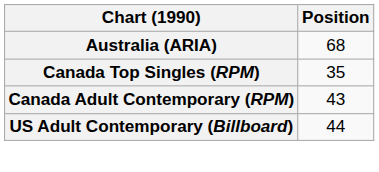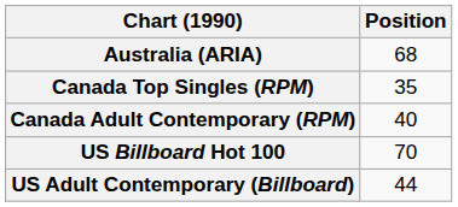 <table class="wikitable sortable plainrowheaders" style="text-align:center">
 <tr>
 <th>Chart (1990)</th>
 <th>Position</th>
 </tr>
 <tr>
 <th scope="row">Australia (ARIA)</th>
 <td>68</td>
 </tr>
 <tr>
 <th scope="row">Canada Top Singles (<em>RPM</em>)</th>
 <td>35</td>
 </tr>
 <tr>
 <th scope="row">Canada Adult Contemporary (<em>RPM</em>)</th>
-<td>43</td>
+<td>40</td>
+</tr>
+<tr>
+<th scope="row">US <em>Billboard</em> Hot 100</th>
+<td>70</td>
 </tr>
 <tr>
 <th scope="row">US Adult Contemporary (<em>Billboard</em>)</th>
 <td>44</td>
 </tr>
 </table>
